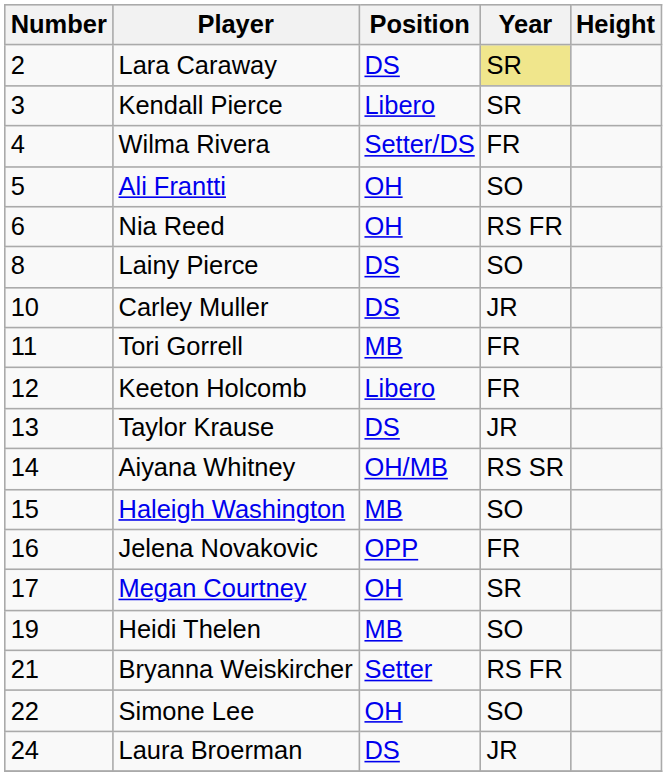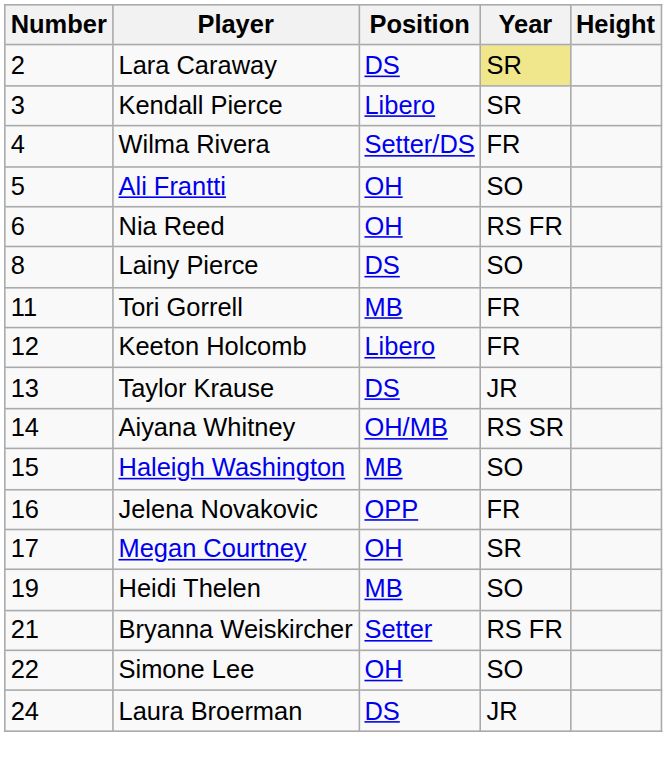 <table class="wikitable">
 <tr>
 <th>Number</th>
 <th>Player</th>
 <th>Position</th>
 <th>Year</th>
 <th>Height</th>
 </tr>
 <tr>
 <td>2</td>
 <td> Lara Caraway</td>
 <td><a href='#'>DS</a></td>
 <td style="background: khaki;">SR</td>
 <td></td>
 </tr>
 <tr>
 <td>3</td>
 <td> Kendall Pierce</td>
 <td><a href='#'>Libero</a></td>
 <td>SR</td>
 <td></td>
 </tr>
 <tr>
 <td>4</td>
 <td> Wilma Rivera</td>
 <td><a href='#'>Setter/DS</a></td>
 <td>FR</td>
 <td></td>
 </tr>
 <tr>
 <td>5</td>
 <td> <a href='#'>Ali Frantti</a></td>
 <td><a href='#'>OH</a></td>
 <td>SO</td>
 <td></td>
 </tr>
 <tr>
 <td>6</td>
 <td> Nia Reed</td>
 <td><a href='#'>OH</a></td>
 <td>RS FR</td>
 <td></td>
 </tr>
 <tr>
 <td>8</td>
 <td> Lainy Pierce</td>
 <td><a href='#'>DS</a></td>
 <td>SO</td>
-<td></td>
-</tr>
-<tr>
-<td>10</td>
-<td> Carley Muller</td>
-<td><a href='#'>DS</a></td>
-<td>JR</td>
 <td></td>
 </tr>
 <tr>
 <td>11</td>
 <td> Tori Gorrell</td>
 <td><a href='#'>MB</a></td>
 <td>FR</td>
 <td></td>
 </tr>
 <tr>
 <td>12</td>
 <td> Keeton Holcomb</td>
 <td><a href='#'>Libero</a></td>
 <td>FR</td>
 <td></td>
 </tr>
 <tr>
 <td>13</td>
 <td> Taylor Krause</td>
 <td><a href='#'>DS</a></td>
 <td>JR</td>
 <td></td>
 </tr>
 <tr>
 <td>14</td>
 <td> Aiyana Whitney</td>
 <td><a href='#'>OH/MB</a></td>
 <td>RS SR</td>
 <td></td>
 </tr>
 <tr>
 <td>15</td>
 <td> <a href='#'>Haleigh Washington</a></td>
 <td><a href='#'>MB</a></td>
 <td>SO</td>
 <td></td>
 </tr>
 <tr>
 <td>16</td>
 <td> Jelena Novakovic</td>
 <td><a href='#'>OPP</a></td>
 <td>FR</td>
 <td></td>
 </tr>
 <tr>
 <td>17</td>
 <td> <a href='#'>Megan Courtney</a></td>
 <td><a href='#'>OH</a></td>
 <td>SR</td>
 <td></td>
 </tr>
 <tr>
 <td>19</td>
 <td> Heidi Thelen</td>
 <td><a href='#'>MB</a></td>
 <td>SO</td>
 <td></td>
 </tr>
 <tr>
 <td>21</td>
 <td> Bryanna Weiskircher</td>
 <td><a href='#'>Setter</a></td>
 <td>RS FR</td>
 <td></td>
 </tr>
 <tr>
 <td>22</td>
 <td> Simone Lee</td>
 <td><a href='#'>OH</a></td>
 <td>SO</td>
 <td></td>
 </tr>
 <tr>
 <td>24</td>
 <td> Laura Broerman</td>
 <td><a href='#'>DS</a></td>
 <td>JR</td>
 <td></td>
 </tr>
 <tr>
 </tr>
 </table>
